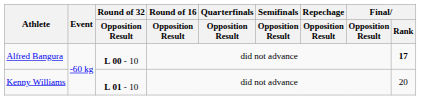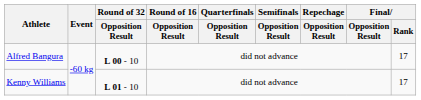 <table class="wikitable" style="font-size:90%;">
 <tr>
 <th rowspan=2>Athlete</th>
 <th rowspan=2>Event</th>
 <th>Round of 32</th>
 <th>Round of 16</th>
 <th>Quarterfinals</th>
 <th>Semifinals</th>
 <th>Repechage</th>
 <th colspan=2>Final/</th>
 </tr>
 <tr style="font-size:95%">
 <th>Opposition<br>Result</th>
 <th>Opposition<br>Result</th>
 <th>Opposition<br>Result</th>
 <th>Opposition<br>Result</th>
 <th>Opposition<br>Result</th>
 <th>Opposition<br>Result</th>
 <th>Rank</th>
 </tr>
 <tr align=center>
 <td align=left><a href='#'>Alfred Bangura</a></td>
 <td align=left rowspan=2><a href='#'>-60 kg</a></td>
 <td><br><strong>L</strong> <strong>00</strong> - 10</td>
 <td colspan=5>did not advance</td>
-<td><strong>17</strong></td>
+<td>17</td>
 </tr>
 <tr align=center>
 <td align=left><a href='#'>Kenny Williams</a></td>
 <td><br><strong>L</strong> <strong>01</strong> - 10</td>
 <td colspan=5>did not advance</td>
-<td>20</td>
+<td>17</td>
 </tr>
 </table>
